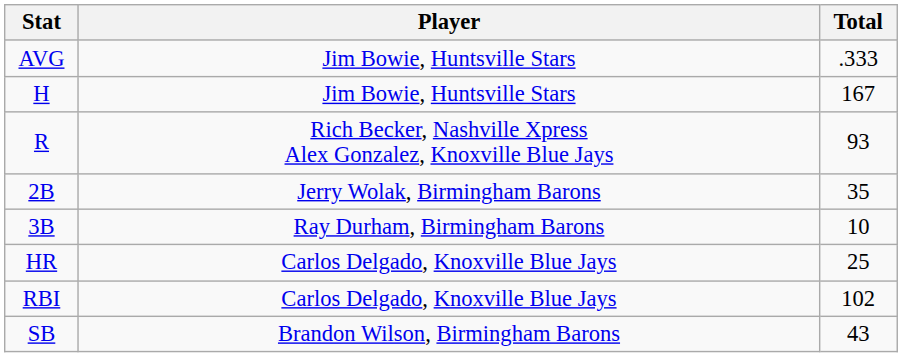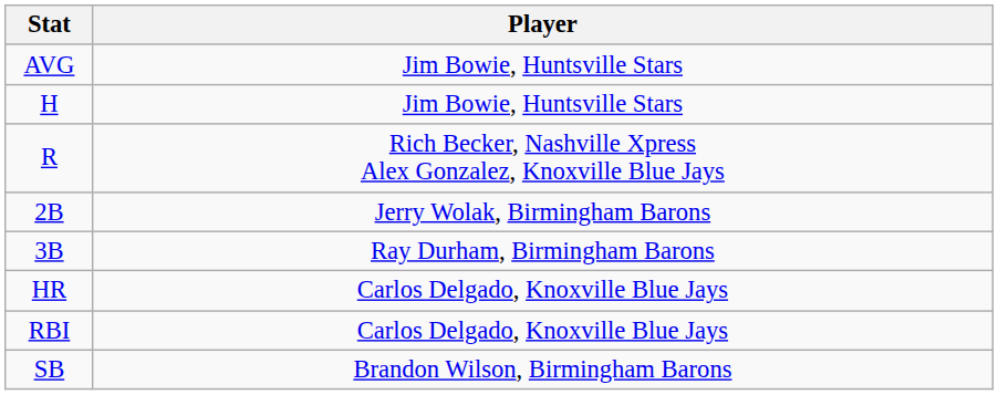 <table class="wikitable" width="40%" style="text-align:center;">
 <tr>
 <th width="5%">Stat</th>
 <th width="60%">Player</th>
-<th width="5%">Total</th>
 </tr>
 <tr>
 <td><a href='#'>AVG</a></td>
 <td><a href='#'>Jim Bowie</a>, <a href='#'>Huntsville Stars</a></td>
-<td>.333</td>
 </tr>
 <tr>
 <td><a href='#'>H</a></td>
 <td><a href='#'>Jim Bowie</a>, <a href='#'>Huntsville Stars</a></td>
-<td>167</td>
 </tr>
 <tr>
 <td><a href='#'>R</a></td>
 <td><a href='#'>Rich Becker</a>, <a href='#'>Nashville Xpress</a> <br> <a href='#'>Alex Gonzalez</a>, <a href='#'>Knoxville Blue Jays</a></td>
-<td>93</td>
 </tr>
 <tr>
 <td><a href='#'>2B</a></td>
 <td><a href='#'>Jerry Wolak</a>, <a href='#'>Birmingham Barons</a></td>
-<td>35</td>
 </tr>
 <tr>
 <td><a href='#'>3B</a></td>
 <td><a href='#'>Ray Durham</a>, <a href='#'>Birmingham Barons</a></td>
-<td>10</td>
 </tr>
 <tr>
 <td><a href='#'>HR</a></td>
 <td><a href='#'>Carlos Delgado</a>, <a href='#'>Knoxville Blue Jays</a></td>
-<td>25</td>
 </tr>
 <tr>
 <td><a href='#'>RBI</a></td>
 <td><a href='#'>Carlos Delgado</a>, <a href='#'>Knoxville Blue Jays</a></td>
-<td>102</td>
 </tr>
 <tr>
 <td><a href='#'>SB</a></td>
 <td><a href='#'>Brandon Wilson</a>, <a href='#'>Birmingham Barons</a></td>
-<td>43</td>
 </tr>
 </table>
